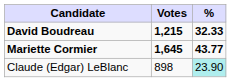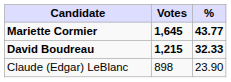 <table class="wikitable">
 <tr>
 <th style="background:#ddf; width:200px;">Candidate</th>
 <th style="background:#ddf; width:50px;">Votes</th>
 <th style="background:#ddf; width:30px;">%</th>
 </tr>
 <tr>
+<td><strong>Mariette Cormier</strong></td>
+<td><strong>1,645</strong></td>
+<td><strong>43.77</strong></td>
+</tr>
+<tr>
 <td><strong>David Boudreau</strong></td>
 <td><strong>1,215</strong></td>
 <td><strong>32.33</strong></td>
 </tr>
 <tr>
-<td><strong>Mariette Cormier</strong></td>
-<td><strong>1,645</strong></td>
-<td><strong>43.77</strong></td>
-</tr>
-<tr>
 <td>Claude (Edgar) LeBlanc</td>
 <td>898</td>
-<td style="background: paleturquoise;">23.90</td>
+<td>23.90</td>
 </tr>
 </table>
